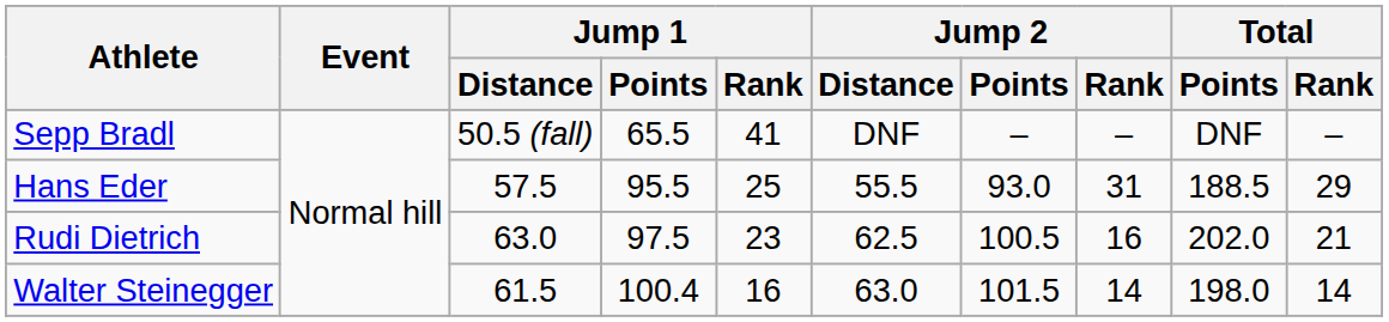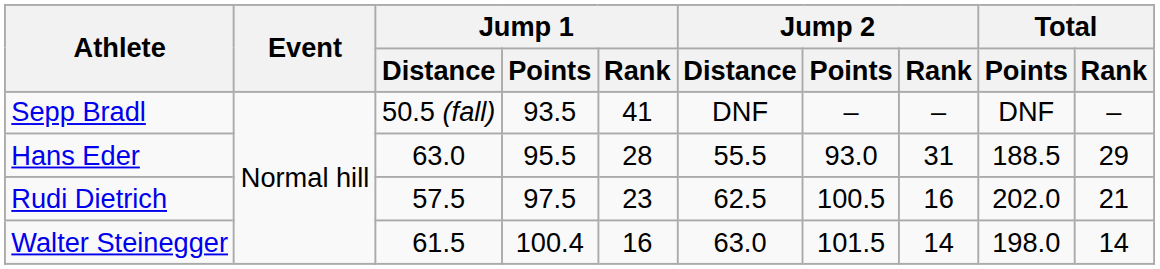 <table class="wikitable" style="font-size:90%">
 <tr>
 <th rowspan="2">Athlete</th>
 <th rowspan="2">Event</th>
 <th colspan="3">Jump 1</th>
 <th colspan="3">Jump 2</th>
 <th colspan="2">Total</th>
 </tr>
 <tr>
 <th>Distance</th>
 <th>Points</th>
 <th>Rank</th>
 <th>Distance</th>
 <th>Points</th>
 <th>Rank</th>
 <th>Points</th>
 <th>Rank</th>
 </tr>
 <tr>
 <td><a href='#'>Sepp Bradl</a></td>
 <td rowspan="4">Normal hill</td>
 <td align="center">50.5 <em>(fall)</em></td>
-<td align="center">65.5</td>
+<td align="center">93.5</td>
 <td align="center">41</td>
 <td align="center">DNF</td>
 <td align="center">–</td>
 <td align="center">–</td>
 <td align="center">DNF</td>
 <td align="center">–</td>
 </tr>
 <tr>
 <td><a href='#'>Hans Eder</a></td>
-<td align="center">57.5</td>
+<td align="center">63.0</td>
 <td align="center">95.5</td>
-<td align="center">25</td>
+<td align="center">28</td>
 <td align="center">55.5</td>
 <td align="center">93.0</td>
 <td align="center">31</td>
 <td align="center">188.5</td>
 <td align="center">29</td>
 </tr>
 <tr>
 <td><a href='#'>Rudi Dietrich</a></td>
-<td align="center">63.0</td>
+<td align="center">57.5</td>
 <td align="center">97.5</td>
 <td align="center">23</td>
 <td align="center">62.5</td>
 <td align="center">100.5</td>
 <td align="center">16</td>
 <td align="center">202.0</td>
 <td align="center">21</td>
 </tr>
 <tr>
 <td><a href='#'>Walter Steinegger</a></td>
 <td align="center">61.5</td>
 <td align="center">100.4</td>
 <td align="center">16</td>
 <td align="center">63.0</td>
 <td align="center">101.5</td>
 <td align="center">14</td>
 <td align="center">198.0</td>
 <td align="center">14</td>
 </tr>
 </table>
